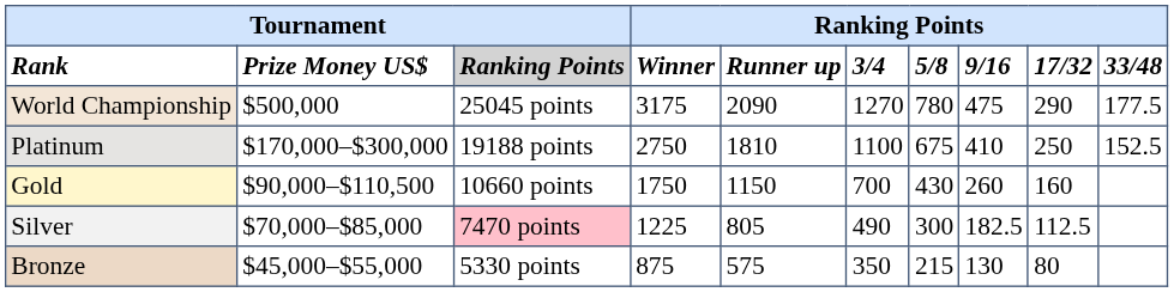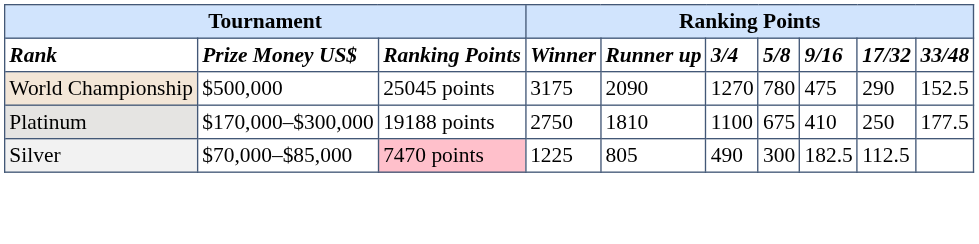 <table cellpadding="3" cellspacing="4" border="1" style="border:#435877 solid 1px; border-collapse: collapse;">
 <tr bgcolor="#d1e4fd">
 <th colspan=3>Tournament</th>
 <th colspan=7>Ranking Points</th>
 </tr>
 <tr>
 <td><strong><em>Rank</em></strong></td>
 <td><strong><em>Prize Money US$</em></strong></td>
-<td style="background: lightgrey;"><strong><em>Ranking Points</em></strong></td>
+<td><strong><em>Ranking Points</em></strong></td>
 <td><strong><em>Winner</em></strong></td>
 <td><strong><em>Runner up</em></strong></td>
 <td><strong><em>3/4</em></strong></td>
 <td><strong><em>5/8</em></strong></td>
 <td><strong><em>9/16</em></strong></td>
 <td><strong><em>17/32</em></strong></td>
 <td><strong><em>33/48</em></strong></td>
 </tr>
 <tr>
 <td style="background:#F3E6D7;">World Championship</td>
 <td>$500,000</td>
 <td>25045 points</td>
 <td>3175</td>
 <td>2090</td>
 <td>1270</td>
 <td>780</td>
 <td>475</td>
 <td>290</td>
-<td>177.5</td>
+<td>152.5</td>
 </tr>
 <tr>
 <td style="background:#E5E4E2;">Platinum</td>
 <td>$170,000–$300,000</td>
 <td>19188 points</td>
 <td>2750</td>
 <td>1810</td>
 <td>1100</td>
 <td>675</td>
 <td>410</td>
 <td>250</td>
-<td>152.5</td>
-</tr>
-<tr>
-<td style="background:#fff7cc;">Gold</td>
-<td>$90,000–$110,500</td>
-<td>10660 points</td>
-<td>1750</td>
-<td>1150</td>
-<td>700</td>
-<td>430</td>
-<td>260</td>
-<td>160</td>
-<td></td>
+<td>177.5</td>
 </tr>
 <tr>
 <td style="background:#f2f2f2;">Silver</td>
 <td>$70,000–$85,000</td>
 <td style="background: pink;">7470 points</td>
 <td>1225</td>
 <td>805</td>
 <td>490</td>
 <td>300</td>
 <td>182.5</td>
 <td>112.5</td>
 <td></td>
 </tr>
-<tr>
-<td style="background:#ecd9c6;">Bronze</td>
-<td>$45,000–$55,000</td>
-<td>5330 points</td>
-<td>875</td>
-<td>575</td>
-<td>350</td>
-<td>215</td>
-<td>130</td>
-<td>80</td>
-<td></td>
-</tr>
 </table>
